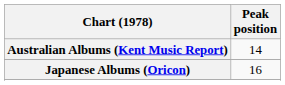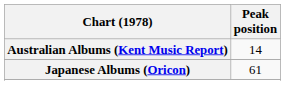 <table class="wikitable sortable plainrowheaders" style="text-align:center">
 <tr>
 <th scope="col">Chart (1978)</th>
 <th scope="col">Peak<br> position</th>
 </tr>
 <tr>
 <th scope="row">Australian Albums (<a href='#'>Kent Music Report</a>)</th>
 <td align="center">14</td>
 </tr>
 <tr>
 </tr>
 <tr>
 <th scope="row">Japanese Albums (<a href='#'>Oricon</a>)</th>
-<td align="center">16</td>
+<td align="center">61</td>
 </tr>
 <tr>
 </tr>
 <tr>
 </tr>
 <tr>
 </tr>
 </table>
